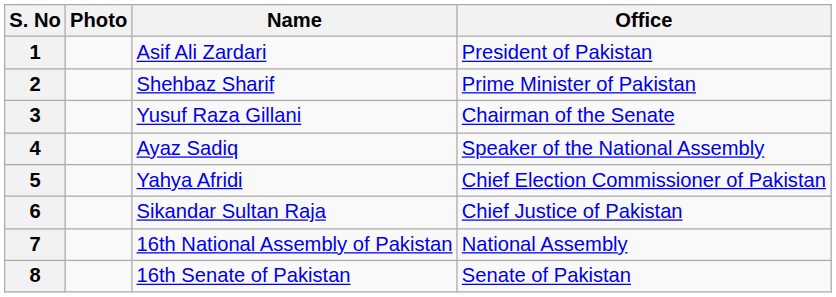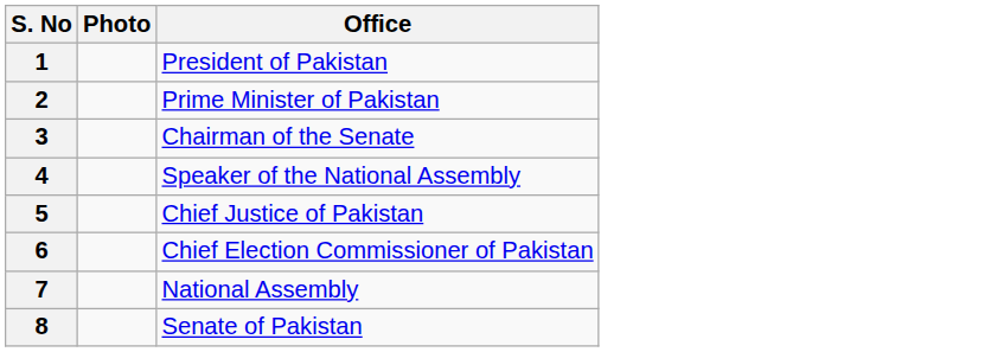 <table class="wikitable">
 <tr>
 <th>S. No</th>
 <th>Photo</th>
-<th>Name</th>
 <th>Office</th>
 </tr>
 <tr>
 <th><strong>1</strong></th>
 <td></td>
-<td><a href='#'>Asif Ali Zardari</a></td>
 <td><a href='#'>President of Pakistan</a></td>
 </tr>
 <tr>
 <th><strong>2</strong></th>
 <td></td>
-<td><a href='#'>Shehbaz Sharif</a></td>
 <td><a href='#'>Prime Minister of Pakistan</a></td>
 </tr>
 <tr>
 <th>3</th>
 <td></td>
-<td><a href='#'>Yusuf Raza Gillani</a></td>
 <td><a href='#'>Chairman of the Senate</a></td>
 </tr>
 <tr>
 <th><strong>4</strong></th>
 <td></td>
-<td><a href='#'>Ayaz Sadiq</a></td>
 <td><a href='#'>Speaker of the National Assembly</a></td>
 </tr>
 <tr>
 <th>5</th>
 <td></td>
-<td><a href='#'>Yahya Afridi</a></td>
-<td><a href='#'>Chief Election Commissioner of Pakistan</a></td>
+<td><a href='#'>Chief Justice of Pakistan</a></td>
 </tr>
 <tr>
 <th>6</th>
 <td></td>
-<td><a href='#'>Sikandar Sultan Raja</a></td>
-<td><a href='#'>Chief Justice of Pakistan</a></td>
+<td><a href='#'>Chief Election Commissioner of Pakistan</a></td>
 </tr>
 <tr>
 <th>7</th>
 <td></td>
-<td><a href='#'>16th National Assembly of Pakistan</a></td>
 <td><a href='#'>National Assembly</a></td>
 </tr>
 <tr>
 <th>8</th>
 <td></td>
-<td><a href='#'>16th Senate of Pakistan</a></td>
 <td><a href='#'>Senate of Pakistan</a></td>
 </tr>
 </table>
